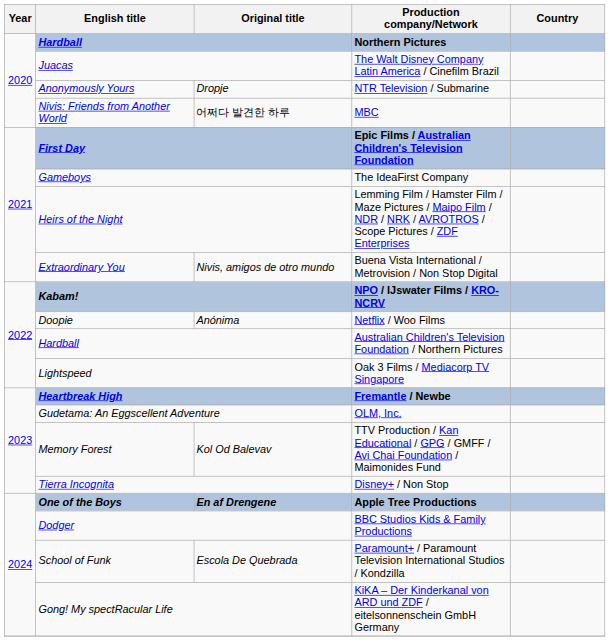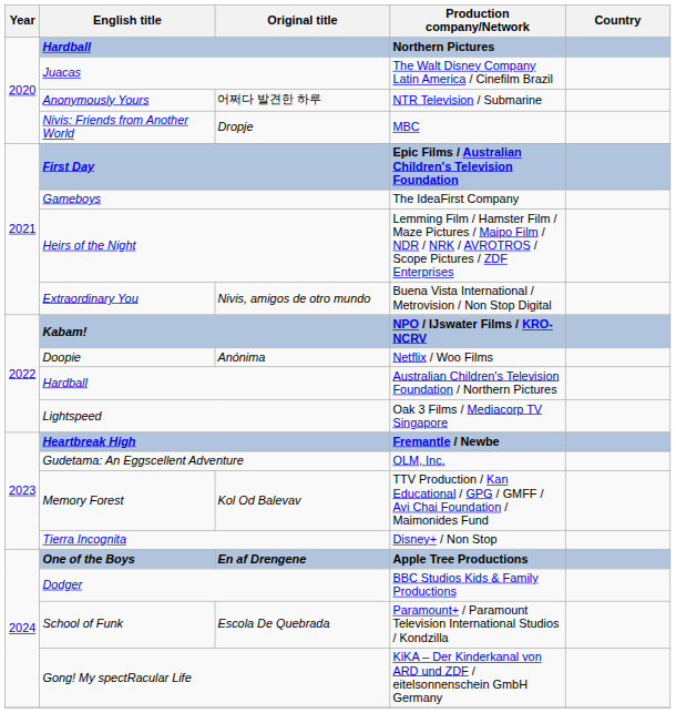 <table class="wikitable" width="100%" border="1" cellpadding="5" cellspacing="0">
 <tr>
 <th width=5%>Year</th>
 <th width=25%>English title</th>
 <th width=25%>Original title</th>
 <th width=25%><strong>Production company/Network</strong></th>
 <th width=15%><strong>Country</strong></th>
 </tr>
 <tr>
 <td rowspan="4" style="text-align:center;"><a href='#'>2020</a><br></td>
 <td colspan="2" style="background:#B0C4DE;"><strong><em><a href='#'>Hardball</a></em></strong></td>
 <td style="background:#B0C4DE;"><strong>Northern Pictures</strong></td>
 <td style="background:#B0C4DE;"><strong></strong></td>
 </tr>
 <tr>
 <td colspan="2"><em><a href='#'>Juacas</a></em></td>
 <td><a href='#'>The Walt Disney Company Latin America</a> / Cinefilm Brazil</td>
 <td></td>
 </tr>
 <tr>
 <td><em><a href='#'>Anonymously Yours</a></em></td>
-<td><em>Dropje</em></td>
+<td>어쩌다 발견한 하루</td>
 <td><a href='#'>NTR Television</a> / Submarine</td>
 <td></td>
 </tr>
 <tr>
 <td><em><a href='#'>Nivis: Friends from Another World</a></em></td>
-<td>어쩌다 발견한 하루</td>
+<td><em>Dropje</em></td>
 <td><a href='#'>MBC</a></td>
 <td></td>
 </tr>
 <tr>
 <td rowspan="4" style="text-align:center;"><a href='#'>2021</a><br></td>
 <td colspan="2" style="background:#B0C4DE;"><strong><em><a href='#'>First Day</a></em></strong></td>
 <td style="background:#B0C4DE;"><strong>Epic Films / <a href='#'>Australian Children's Television Foundation</a></strong></td>
 <td style="background:#B0C4DE;"><strong></strong></td>
 </tr>
 <tr>
 <td colspan="2"><em><a href='#'>Gameboys</a></em></td>
 <td>The IdeaFirst Company</td>
 <td></td>
 </tr>
 <tr>
 <td colspan="2"><em><a href='#'>Heirs of the Night</a></em></td>
 <td>Lemming Film / Hamster Film / Maze Pictures / <a href='#'>Maipo Film</a> / <a href='#'>NDR</a> / <a href='#'>NRK</a> / <a href='#'>AVROTROS</a> / Scope Pictures / <a href='#'>ZDF Enterprises</a></td>
 <td></td>
 </tr>
 <tr>
 <td><em><a href='#'>Extraordinary You</a></em></td>
 <td><em>Nivis, amigos de otro mundo</em></td>
 <td>Buena Vista International / Metrovision / Non Stop Digital</td>
 <td></td>
 </tr>
 <tr>
 <td rowspan="4" style="text-align:center;"><a href='#'>2022</a><br></td>
 <td colspan="2" style="background:#B0C4DE;"><strong><em>Kabam!</em></strong></td>
 <td style="background:#B0C4DE;"><strong><a href='#'>NPO</a> / IJswater Films / <a href='#'>KRO-NCRV</a></strong></td>
 <td style="background:#B0C4DE;"><strong></strong></td>
 </tr>
 <tr>
 <td><em>Doopie</em></td>
 <td><em>Anónima</em></td>
 <td><a href='#'>Netflix</a> / Woo Films</td>
 <td></td>
 </tr>
 <tr>
 <td colspan="2"><em><a href='#'>Hardball</a></em></td>
 <td><a href='#'>Australian Children's Television Foundation</a> / Northern Pictures</td>
 <td></td>
 </tr>
 <tr>
 <td colspan="2"><em>Lightspeed</em></td>
 <td>Oak 3 Films / <a href='#'>Mediacorp TV Singapore</a></td>
 <td></td>
 </tr>
 <tr>
 <td rowspan="4" style="text-align:center;"><a href='#'>2023</a><br></td>
 <td style="background:#B0C4DE;" colspan="2"><strong><em><a href='#'>Heartbreak High</a></em></strong></td>
 <td style="background:#B0C4DE;"><strong><a href='#'>Fremantle</a> / Newbe</strong></td>
 <td style="background:#B0C4DE;"><strong></strong></td>
 </tr>
 <tr>
 <td colspan="2"><em>Gudetama: An Eggscellent Adventure</em></td>
 <td><a href='#'>OLM, Inc.</a></td>
 <td></td>
 </tr>
 <tr>
 <td><em>Memory Forest</em></td>
 <td><em>Kol Od Balevav</em></td>
 <td>TTV Production / <a href='#'>Kan Educational</a> / <a href='#'>GPG</a> / GMFF / <a href='#'>Avi Chai Foundation</a> / Maimonides Fund</td>
 <td></td>
 </tr>
 <tr>
 <td colspan="2"><em><a href='#'>Tierra Incognita</a></em></td>
 <td><a href='#'>Disney+</a> / Non Stop</td>
 <td></td>
 </tr>
 <tr>
 <td rowspan="4" style="text-align:center;"><a href='#'>2024</a><br></td>
 <td style="background:#B0C4DE;"><strong><em>One of the Boys</em></strong></td>
 <td style="background:#B0C4DE;"><strong><em>En af Drengene</em></strong></td>
 <td style="background:#B0C4DE;"><strong>Apple Tree Productions</strong></td>
 <td style="background:#B0C4DE;"><strong></strong></td>
 </tr>
 <tr>
 <td colspan="2"><em><a href='#'>Dodger</a></em></td>
 <td><a href='#'>BBC Studios Kids & Family Productions</a></td>
 <td></td>
 </tr>
 <tr>
 <td><em>School of Funk</em></td>
 <td><em>Escola De Quebrada</em></td>
 <td><a href='#'>Paramount+</a> / Paramount Television International Studios / Kondzilla</td>
 <td></td>
 </tr>
 <tr>
 <td colspan="2"><em>Gong! My spectRacular Life</em></td>
 <td><a href='#'>KiKA – Der Kinderkanal von ARD und ZDF</a> / eitelsonnenschein GmbH Germany</td>
 <td></td>
 </tr>
 <tr>
 </tr>
 </table>
